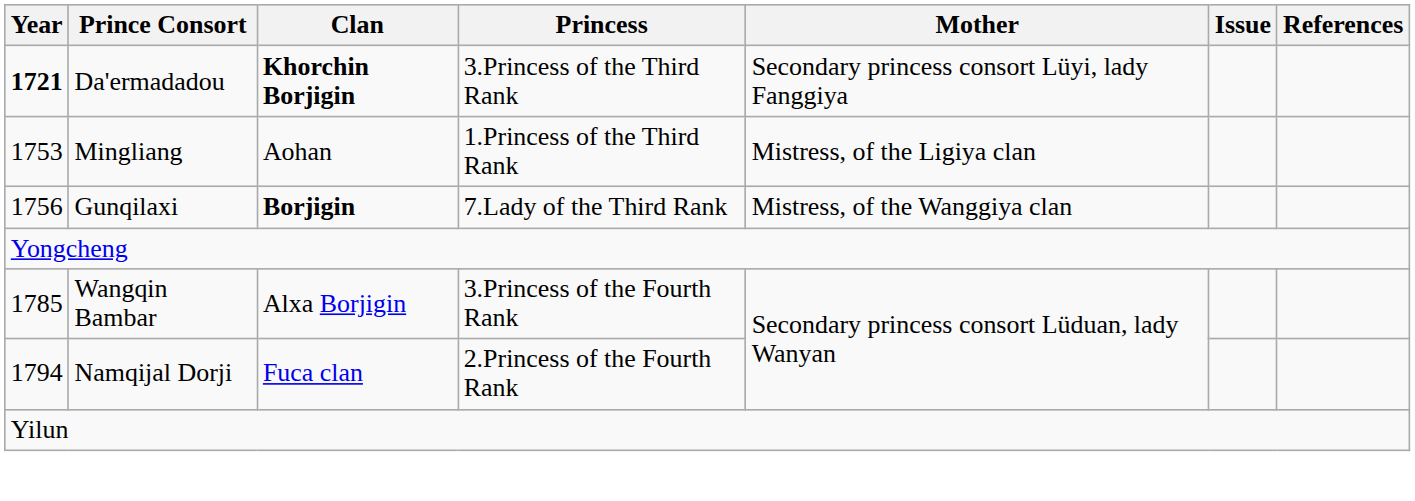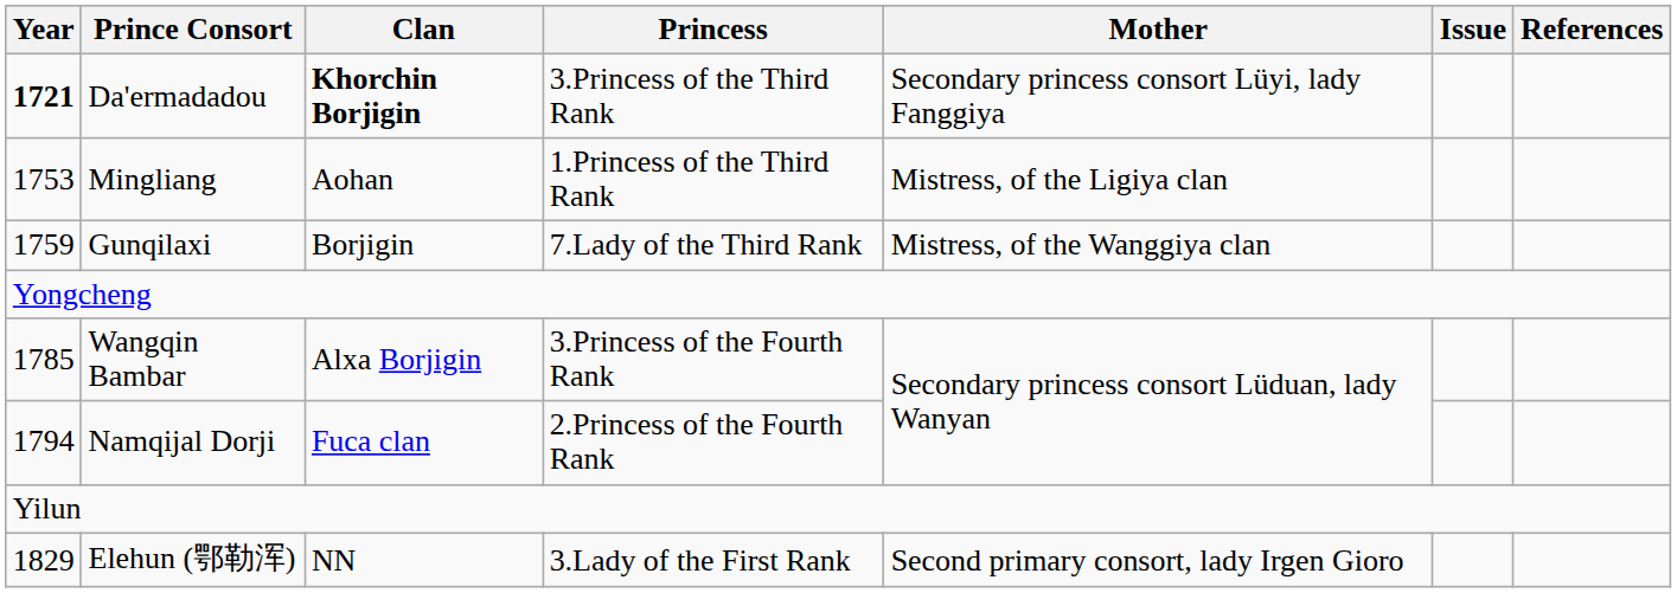 <table class="wikitable">
 <tr>
 <th>Year</th>
 <th>Prince Consort</th>
 <th>Clan</th>
 <th>Princess</th>
 <th>Mother</th>
 <th>Issue</th>
 <th>References</th>
 </tr>
 <tr>
 <td><strong>1721</strong></td>
 <td>Da'ermadadou</td>
 <td><strong>Khorchin Borjigin</strong></td>
 <td>3.Princess of the Third Rank</td>
 <td>Secondary princess consort Lüyi, lady Fanggiya</td>
 <td></td>
 <td></td>
 </tr>
 <tr>
 <td>1753</td>
 <td>Mingliang</td>
 <td>Aohan</td>
 <td>1.Princess of the Third Rank</td>
 <td>Mistress, of the Ligiya clan</td>
 <td></td>
 <td></td>
 </tr>
 <tr>
-<td>1756</td>
+<td>1759</td>
 <td>Gunqilaxi</td>
-<td><strong>Borjigin</strong></td>
+<td>Borjigin</td>
 <td>7.Lady of the Third Rank</td>
 <td>Mistress, of the Wanggiya clan</td>
 <td></td>
 <td></td>
 </tr>
 <tr>
 <td colspan="7"><a href='#'>Yongcheng</a></td>
 </tr>
 <tr>
 <td>1785</td>
 <td>Wangqin Bambar</td>
 <td>Alxa <a href='#'>Borjigin</a></td>
 <td>3.Princess of the Fourth Rank</td>
 <td rowspan="2">Secondary princess consort Lüduan, lady Wanyan</td>
 <td></td>
 <td></td>
 </tr>
 <tr>
 <td>1794</td>
 <td>Namqijal Dorji</td>
 <td><a href='#'>Fuca clan</a></td>
 <td>2.Princess of the Fourth Rank</td>
 <td></td>
 <td></td>
 </tr>
 <tr>
 <td colspan="7">Yilun</td>
 </tr>
+<tr>
+<td>1829</td>
+<td>Elehun (鄂勒浑)</td>
+<td>NN</td>
+<td>3.Lady of the First Rank</td>
+<td>Second primary consort, lady Irgen Gioro</td>
+<td></td>
+<td></td>
+</tr>
 </table>
